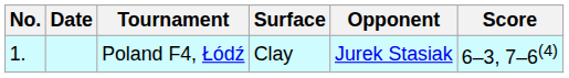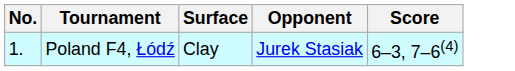 <table class="sortable wikitable">
 <tr>
 <th>No.</th>
-<th>Date</th>
 <th>Tournament</th>
 <th>Surface</th>
 <th>Opponent</th>
 <th class="unsortable">Score</th>
 </tr>
 <tr style="background:#cffcff;">
 <td>1.</td>
-<td></td>
 <td>Poland F4, <a href='#'>Łódź</a></td>
 <td>Clay</td>
 <td> <a href='#'>Jurek Stasiak</a></td>
 <td>6–3, 7–6<sup>(4)</sup></td>
 </tr>
 </table>
